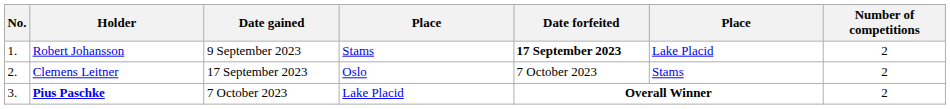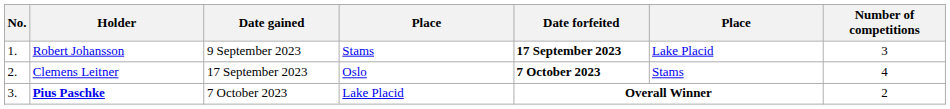 <table class="wikitable plainrowheaders" style="background:#fff; font-size:86%; line-height:16px; border:grey solid 1px; border-collapse:collapse;">
 <tr>
 <th style="width:1em;">No.</th>
 <th style="width:13em;">Holder</th>
 <th style="width:10em;">Date gained</th>
 <th style="width:13em;">Place</th>
 <th style="width:10em;">Date forfeited</th>
 <th style="width:13em;">Place</th>
 <th style="width:9em;">Number of competitions</th>
 </tr>
 <tr>
 <td>1.</td>
 <td> <a href='#'>Robert Johansson</a></td>
 <td>9 September 2023</td>
 <td> <a href='#'>Stams</a></td>
 <td><strong>17 September 2023</strong></td>
 <td> <a href='#'>Lake Placid</a></td>
-<td align=center>2</td>
+<td align=center>3</td>
 </tr>
 <tr>
 <td>2.</td>
 <td> <a href='#'>Clemens Leitner</a></td>
 <td>17 September 2023</td>
 <td> <a href='#'>Oslo</a></td>
-<td>7 October 2023</td>
+<td><strong>7 October 2023</strong></td>
 <td> <a href='#'>Stams</a></td>
-<td align=center>2</td>
+<td align=center>4</td>
 </tr>
 <tr>
 <td>3.</td>
 <td> <strong><a href='#'>Pius Paschke</a></strong></td>
 <td>7 October 2023</td>
 <td> <a href='#'>Lake Placid</a></td>
 <td align=center colspan=2><strong>Overall Winner</strong></td>
 <td align=center>2</td>
 </tr>
 </table>
